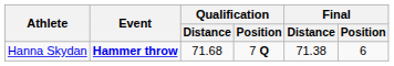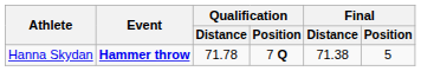 <table class=wikitable style=font-size:90%>
 <tr>
 <th rowspan=2>Athlete</th>
 <th rowspan=2>Event</th>
 <th colspan=2>Qualification</th>
 <th colspan=2>Final</th>
 </tr>
 <tr style=font-size:95%>
 <th>Distance</th>
 <th>Position</th>
 <th>Distance</th>
 <th>Position</th>
 </tr>
 <tr align=center>
 <td align=left><a href='#'>Hanna Skydan</a></td>
 <td align=left><strong><a href='#'>Hammer throw</a></strong></td>
-<td>71.68</td>
+<td>71.78</td>
 <td>7 <strong>Q</strong></td>
 <td>71.38</td>
-<td>6</td>
+<td>5</td>
 </tr>
 </table>
